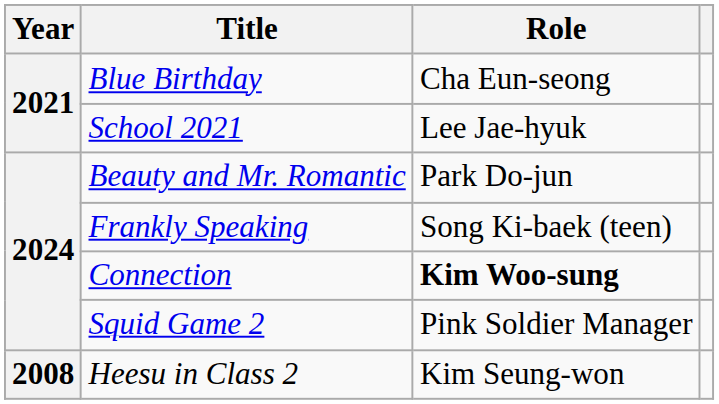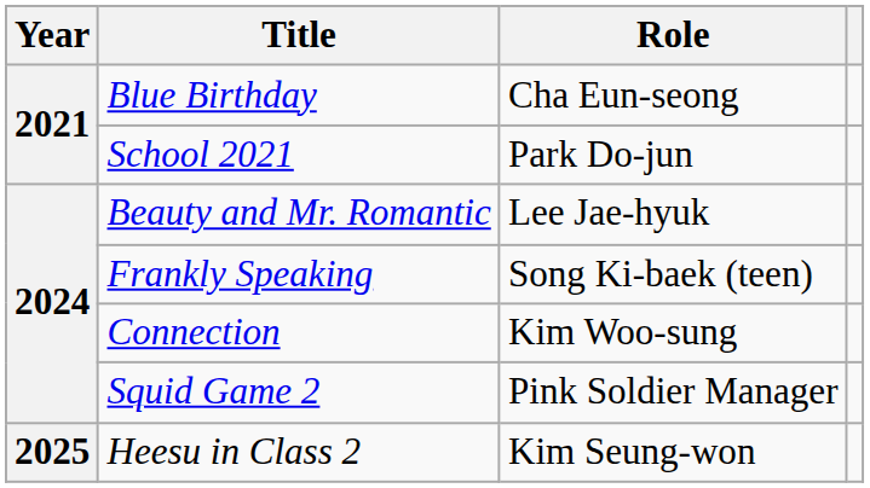 <table class="wikitable plainrowheaders sortable">
 <tr>
 <th scope="col">Year</th>
 <th scope="col">Title</th>
 <th scope="col">Role</th>
 <th scope="col" class="unsortable"></th>
 </tr>
 <tr>
 <th scope="row" rowspan="2">2021</th>
 <td><em><a href='#'>Blue Birthday</a></em></td>
 <td>Cha Eun-seong</td>
 <td style="text-align:center"></td>
 </tr>
 <tr>
 <td><em><a href='#'>School 2021</a></em></td>
-<td>Lee Jae-hyuk</td>
+<td>Park Do-jun</td>
 <td style="text-align:center"></td>
 </tr>
 <tr>
 <th scope="row" rowspan="4">2024</th>
 <td><em><a href='#'>Beauty and Mr. Romantic</a></em></td>
-<td>Park Do-jun</td>
+<td>Lee Jae-hyuk</td>
 <td style="text-align:center"></td>
 </tr>
 <tr>
 <td><em><a href='#'>Frankly Speaking</a></em></td>
 <td>Song Ki-baek (teen)</td>
 <td style="text-align:center"></td>
 </tr>
 <tr>
 <td><em><a href='#'>Connection</a></em></td>
-<td><strong>Kim Woo-sung</strong></td>
+<td>Kim Woo-sung</td>
 <td style="text-align:center"></td>
 </tr>
 <tr>
 <td><em><a href='#'>Squid Game 2</a></em></td>
 <td>Pink Soldier Manager</td>
 <td style="text-align:center"></td>
 </tr>
 <tr>
-<th scope="row">2008</th>
+<th scope="row">2025</th>
 <td><em>Heesu in Class 2</em></td>
 <td>Kim Seung-won</td>
 <td style="text-align:center"></td>
 </tr>
 </table>
